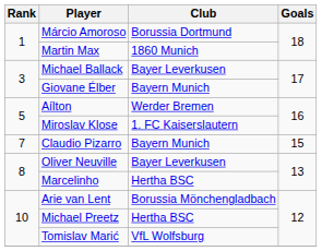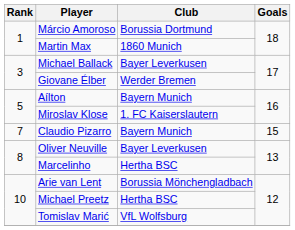 <table class="wikitable sortable" style=text-align:center>
 <tr>
 <th>Rank</th>
 <th>Player</th>
 <th>Club</th>
 <th>Goals</th>
 </tr>
 <tr>
 <td rowspan=2>1</td>
 <td align=left> <a href='#'>Márcio Amoroso</a></td>
 <td align=left><a href='#'>Borussia Dortmund</a></td>
 <td rowspan=2>18</td>
 </tr>
 <tr>
 <td align=left> <a href='#'>Martin Max</a></td>
 <td align=left><a href='#'>1860 Munich</a></td>
 </tr>
 <tr>
 <td rowspan=2>3</td>
 <td align=left> <a href='#'>Michael Ballack</a></td>
 <td align=left><a href='#'>Bayer Leverkusen</a></td>
 <td rowspan=2>17</td>
 </tr>
 <tr>
 <td align=left> <a href='#'>Giovane Élber</a></td>
-<td align=left><a href='#'>Bayern Munich</a></td>
+<td align=left><a href='#'>Werder Bremen</a></td>
 </tr>
 <tr>
 <td rowspan=2>5</td>
 <td align=left> <a href='#'>Aílton</a></td>
-<td align=left><a href='#'>Werder Bremen</a></td>
+<td align=left><a href='#'>Bayern Munich</a></td>
 <td rowspan=2>16</td>
 </tr>
 <tr>
 <td align=left> <a href='#'>Miroslav Klose</a></td>
 <td align=left><a href='#'>1. FC Kaiserslautern</a></td>
 </tr>
 <tr>
 <td>7</td>
 <td align=left> <a href='#'>Claudio Pizarro</a></td>
 <td align=left><a href='#'>Bayern Munich</a></td>
 <td rowspan=1>15</td>
 </tr>
 <tr>
 <td rowspan=2>8</td>
 <td align=left> <a href='#'>Oliver Neuville</a></td>
 <td align=left><a href='#'>Bayer Leverkusen</a></td>
 <td rowspan=2>13</td>
 </tr>
 <tr>
 <td align=left> <a href='#'>Marcelinho</a></td>
 <td align=left><a href='#'>Hertha BSC</a></td>
 </tr>
 <tr>
 <td rowspan=3>10</td>
 <td align=left> <a href='#'>Arie van Lent</a></td>
 <td align=left><a href='#'>Borussia Mönchengladbach</a></td>
 <td rowspan=3>12</td>
 </tr>
 <tr>
 <td align=left> <a href='#'>Michael Preetz</a></td>
 <td align=left><a href='#'>Hertha BSC</a></td>
 </tr>
 <tr>
 <td align=left> <a href='#'>Tomislav Marić</a></td>
 <td align=left><a href='#'>VfL Wolfsburg</a></td>
 </tr>
 <tr>
 </tr>
 </table>
